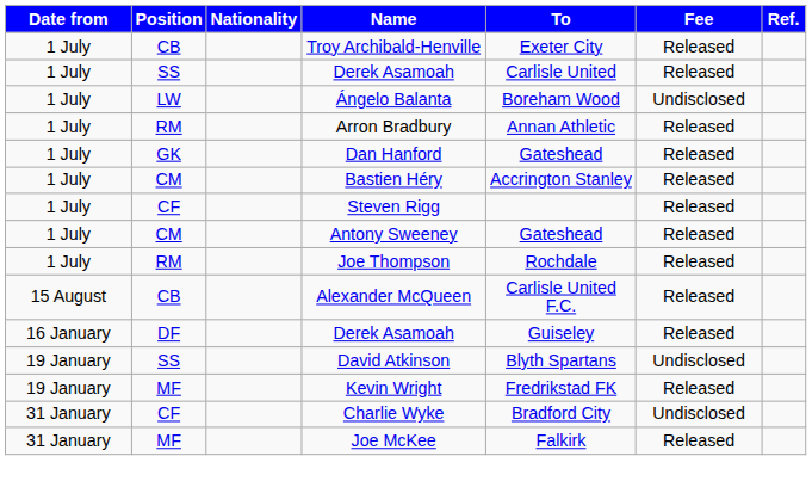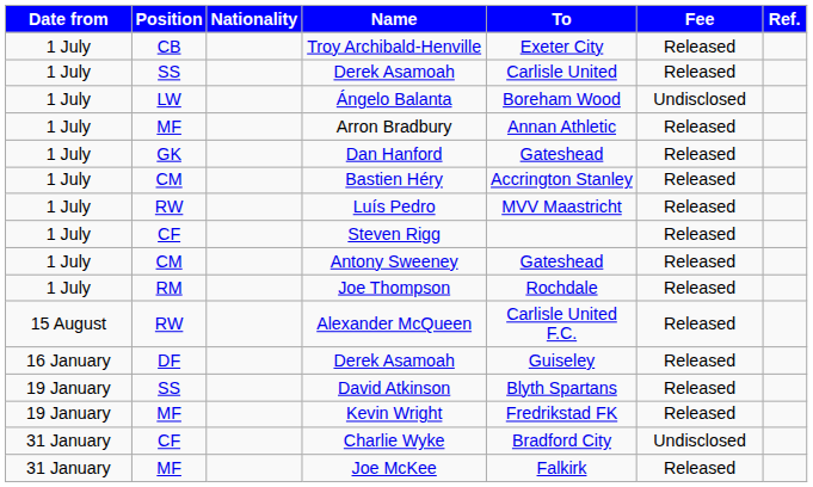 <table class="wikitable"  style="text-align:center; font-size:90%; ">
 <tr>
 <th style="background:blue; color:white; width:100px;">Date from</th>
 <th style="background:blue; color:white; width:50px;">Position</th>
 <th style="background:blue; color:white; width:50px;">Nationality</th>
 <th style="background:blue; color:white; width:150px;">Name</th>
 <th style="background:blue; color:white; width:120px;">To</th>
 <th style="background:blue; color:white; width:100px;">Fee</th>
 <th style="background:blue; color:white; width:30px;">Ref.</th>
 </tr>
 <tr>
 <td>1 July</td>
 <td><a href='#'>CB</a></td>
 <td></td>
 <td><a href='#'>Troy Archibald-Henville</a></td>
 <td> <a href='#'>Exeter City</a> </td>
 <td>Released</td>
 <td></td>
 </tr>
 <tr>
 <td>1 July</td>
 <td><a href='#'>SS</a></td>
 <td></td>
 <td><a href='#'>Derek Asamoah</a></td>
 <td> <a href='#'>Carlisle United</a> </td>
 <td>Released</td>
 <td></td>
 </tr>
 <tr>
 <td>1 July</td>
 <td><a href='#'>LW</a></td>
 <td></td>
 <td><a href='#'>Ángelo Balanta</a></td>
 <td> <a href='#'>Boreham Wood</a></td>
 <td>Undisclosed</td>
 <td></td>
 </tr>
 <tr>
 <td>1 July</td>
-<td><a href='#'>RM</a></td>
+<td><a href='#'>MF</a></td>
 <td></td>
 <td>Arron Bradbury</td>
 <td> <a href='#'>Annan Athletic</a></td>
 <td>Released</td>
 <td></td>
 </tr>
 <tr>
 <td>1 July</td>
 <td><a href='#'>GK</a></td>
 <td></td>
 <td><a href='#'>Dan Hanford</a></td>
 <td> <a href='#'>Gateshead</a> </td>
 <td>Released</td>
 <td></td>
 </tr>
 <tr>
 <td>1 July</td>
 <td><a href='#'>CM</a></td>
 <td></td>
 <td><a href='#'>Bastien Héry</a></td>
 <td> <a href='#'>Accrington Stanley</a> </td>
+<td>Released</td>
+<td></td>
+</tr>
+<tr>
+<td>1 July</td>
+<td><a href='#'>RW</a></td>
+<td></td>
+<td><a href='#'>Luís Pedro</a></td>
+<td> <a href='#'>MVV Maastricht</a></td>
 <td>Released</td>
 <td></td>
 </tr>
 <tr>
 <td>1 July</td>
 <td><a href='#'>CF</a></td>
 <td></td>
 <td><a href='#'>Steven Rigg</a></td>
 <td></td>
 <td>Released</td>
 <td></td>
 </tr>
 <tr>
 <td>1 July</td>
 <td><a href='#'>CM</a></td>
 <td></td>
 <td><a href='#'>Antony Sweeney</a></td>
 <td> <a href='#'>Gateshead</a> </td>
 <td>Released</td>
 <td></td>
 </tr>
 <tr>
 <td>1 July</td>
 <td><a href='#'>RM</a></td>
 <td></td>
 <td><a href='#'>Joe Thompson</a></td>
 <td> <a href='#'>Rochdale</a> </td>
 <td>Released</td>
 <td></td>
 </tr>
 <tr>
 <td>15 August</td>
-<td><a href='#'>CB</a></td>
+<td><a href='#'>RW</a></td>
 <td></td>
 <td><a href='#'>Alexander McQueen</a></td>
 <td> <a href='#'>Carlisle United F.C.</a> </td>
 <td>Released</td>
 <td></td>
 </tr>
 <tr>
 <td>16 January</td>
 <td><a href='#'>DF</a></td>
 <td></td>
 <td><a href='#'>Derek Asamoah</a></td>
 <td> <a href='#'>Guiseley</a></td>
 <td>Released</td>
 <td></td>
 </tr>
 <tr>
 <td>19 January</td>
 <td><a href='#'>SS</a></td>
 <td></td>
 <td><a href='#'>David Atkinson</a></td>
 <td> <a href='#'>Blyth Spartans</a></td>
-<td>Undisclosed</td>
+<td>Released</td>
 <td></td>
 </tr>
 <tr>
 <td>19 January</td>
 <td><a href='#'>MF</a></td>
 <td></td>
 <td><a href='#'>Kevin Wright</a></td>
 <td> <a href='#'>Fredrikstad FK</a></td>
 <td>Released</td>
 <td></td>
 </tr>
 <tr>
 <td>31 January</td>
 <td><a href='#'>CF</a></td>
 <td></td>
 <td><a href='#'>Charlie Wyke</a></td>
 <td> <a href='#'>Bradford City</a></td>
 <td>Undisclosed</td>
 <td></td>
 </tr>
 <tr>
 <td>31 January</td>
 <td><a href='#'>MF</a></td>
 <td></td>
 <td><a href='#'>Joe McKee</a></td>
 <td> <a href='#'>Falkirk</a></td>
 <td>Released</td>
 <td></td>
 </tr>
 </table>
